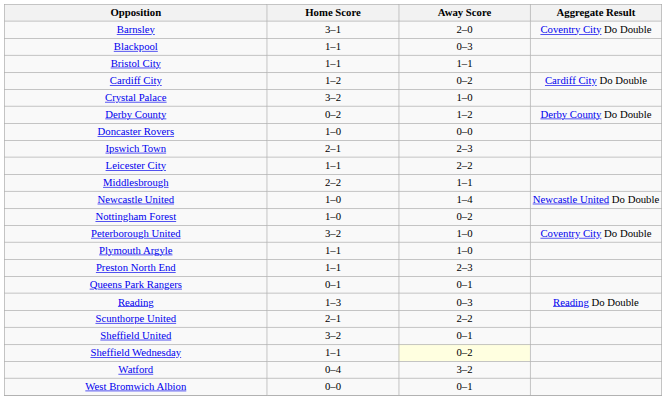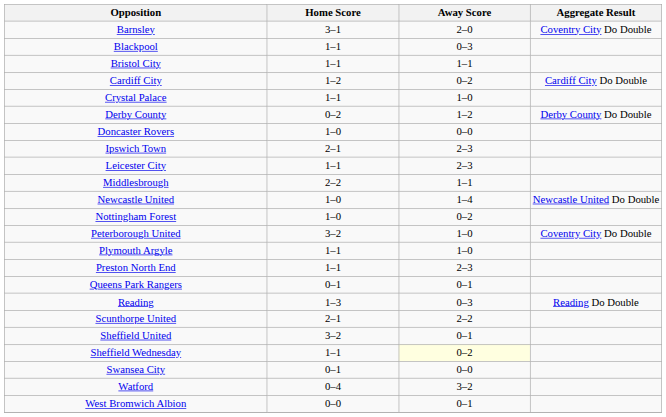 <table class="wikitable">
 <tr>
 <th width=40%>Opposition</th>
 <th width=20%>Home Score</th>
 <th width=20%>Away Score</th>
 <th width=20%>Aggregate Result</th>
 </tr>
 <tr>
 <td align="center"><a href='#'>Barnsley</a></td>
 <td align="center">3–1</td>
 <td align="center">2–0</td>
 <td align="center"><a href='#'>Coventry City</a> Do Double</td>
 </tr>
 <tr>
 <td align="center"><a href='#'>Blackpool</a></td>
 <td align="center">1–1</td>
 <td align="center">0–3</td>
 <td align="center"></td>
 </tr>
 <tr>
 <td align="center"><a href='#'>Bristol City</a></td>
 <td align="center">1–1</td>
 <td align="center">1–1</td>
 <td align="center"></td>
 </tr>
 <tr>
 <td align="center"><a href='#'>Cardiff City</a></td>
 <td align="center">1–2</td>
 <td align="center">0–2</td>
 <td align="center"><a href='#'>Cardiff City</a> Do Double</td>
 </tr>
 <tr>
 <td align="center"><a href='#'>Crystal Palace</a></td>
-<td align="center">3–2</td>
+<td align="center">1–1</td>
 <td align="center">1–0</td>
 <td align="center"></td>
 </tr>
 <tr>
 <td align="center"><a href='#'>Derby County</a></td>
 <td align="center">0–2</td>
 <td align="center">1–2</td>
 <td align="center"><a href='#'>Derby County</a> Do Double</td>
 </tr>
 <tr>
 <td align="center"><a href='#'>Doncaster Rovers</a></td>
 <td align="center">1–0</td>
 <td align="center">0–0</td>
 <td align="center"></td>
 </tr>
 <tr>
 <td align="center"><a href='#'>Ipswich Town</a></td>
 <td align="center">2–1</td>
 <td align="center">2–3</td>
 <td align="center"></td>
 </tr>
 <tr>
 <td align="center"><a href='#'>Leicester City</a></td>
 <td align="center">1–1</td>
-<td align="center">2–2</td>
+<td align="center">2–3</td>
 <td align="center"></td>
 </tr>
 <tr>
 <td align="center"><a href='#'>Middlesbrough</a></td>
 <td align="center">2–2</td>
 <td align="center">1–1</td>
 <td align="center"></td>
 </tr>
 <tr>
 <td align="center"><a href='#'>Newcastle United</a></td>
 <td align="center">1–0</td>
 <td align="center">1–4</td>
 <td align="center"><a href='#'>Newcastle United</a> Do Double</td>
 </tr>
 <tr>
 <td align="center"><a href='#'>Nottingham Forest</a></td>
 <td align="center">1–0</td>
 <td align="center">0–2</td>
 <td align="center"></td>
 </tr>
 <tr>
 <td align="center"><a href='#'>Peterborough United</a></td>
 <td align="center">3–2</td>
 <td align="center">1–0</td>
 <td align="center"><a href='#'>Coventry City</a> Do Double</td>
 </tr>
 <tr>
 <td align="center"><a href='#'>Plymouth Argyle</a></td>
 <td align="center">1–1</td>
 <td align="center">1–0</td>
 <td align="center"></td>
 </tr>
 <tr>
 <td align="center"><a href='#'>Preston North End</a></td>
 <td align="center">1–1</td>
 <td align="center">2–3</td>
 <td align="center"></td>
 </tr>
 <tr>
 <td align="center"><a href='#'>Queens Park Rangers</a></td>
 <td align="center">0–1</td>
 <td align="center">0–1</td>
 <td align="center"></td>
 </tr>
 <tr>
 <td align="center"><a href='#'>Reading</a></td>
 <td align="center">1–3</td>
 <td align="center">0–3</td>
 <td align="center"><a href='#'>Reading</a> Do Double</td>
 </tr>
 <tr>
 <td align="center"><a href='#'>Scunthorpe United</a></td>
 <td align="center">2–1</td>
 <td align="center">2–2</td>
 <td align="center"></td>
 </tr>
 <tr>
 <td align="center"><a href='#'>Sheffield United</a></td>
 <td align="center">3–2</td>
 <td align="center">0–1</td>
 <td align="center"></td>
 </tr>
 <tr>
 <td align="center"><a href='#'>Sheffield Wednesday</a></td>
 <td align="center">1–1</td>
 <td align="center" style="background: lightyellow;">0–2</td>
 <td align="center"></td>
 </tr>
 <tr>
+<td align="center"><a href='#'>Swansea City</a></td>
+<td align="center">0–1</td>
+<td align="center">0–0</td>
+<td align="center"></td>
+</tr>
+<tr>
 <td align="center"><a href='#'>Watford</a></td>
 <td align="center">0–4</td>
 <td align="center">3–2</td>
 <td align="center"></td>
 </tr>
 <tr>
 <td align="center"><a href='#'>West Bromwich Albion</a></td>
 <td align="center">0–0</td>
 <td align="center">0–1</td>
 <td align="center"></td>
 </tr>
 <tr>
 </tr>
 </table>
